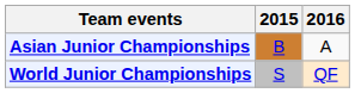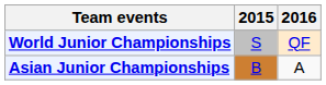 <table style='font-size: 90%; text-align:center;' class='wikitable'>
 <tr>
 <th>Team events</th>
 <th>2015</th>
 <th>2016</th>
 </tr>
 <tr>
+<td bgcolor="#ECF2FF"; align="left"><strong><a href='#'>World Junior Championships</a></strong></td>
+<td bgcolor=silver><a href='#'>S</a></td>
+<td bgcolor=FFEBCD><a href='#'>QF</a></td>
+</tr>
+<tr>
 <td bgcolor="#ECF2FF"; align="left"><strong><a href='#'>Asian Junior Championships</a></strong></td>
 <td bgcolor=CD7F32><a href='#'>B</a></td>
 <td>A</td>
 </tr>
-<tr>
-<td bgcolor="#ECF2FF"; align="left"><strong><a href='#'>World Junior Championships</a></strong></td>
-<td bgcolor=silver><a href='#'>S</a></td>
-<td bgcolor=FFEBCD><a href='#'>QF</a></td>
-</tr>
 </table>
